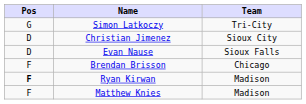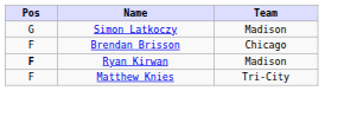 <table class="wikitable" style="text-align:center">
 <tr>
 <th style="background:#ddf; width:10%;">Pos</th>
 <th style="background:#ddf; width:30%;">Name</th>
 <th style="background:#ddf; width:20%;">Team</th>
 </tr>
 <tr>
 <td>G</td>
 <td><a href='#'>Simon Latkoczy</a></td>
-<td>Tri-City</td>
-</tr>
-<tr>
-<td>D</td>
-<td><a href='#'>Christian Jimenez</a></td>
-<td>Sioux City</td>
-</tr>
-<tr>
-<td>D</td>
-<td><a href='#'>Evan Nause</a></td>
-<td>Sioux Falls</td>
+<td>Madison</td>
 </tr>
 <tr>
 <td>F</td>
 <td><a href='#'>Brendan Brisson</a></td>
 <td>Chicago</td>
 </tr>
 <tr>
 <td><strong>F</strong></td>
 <td><a href='#'>Ryan Kirwan</a></td>
 <td>Madison</td>
 </tr>
 <tr>
 <td>F</td>
 <td><a href='#'>Matthew Knies</a></td>
-<td>Madison</td>
+<td>Tri-City</td>
 </tr>
 </table>
